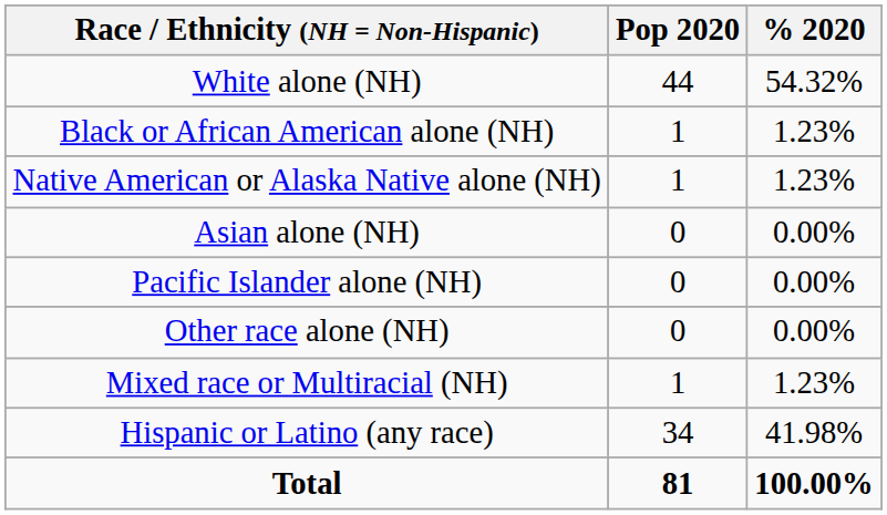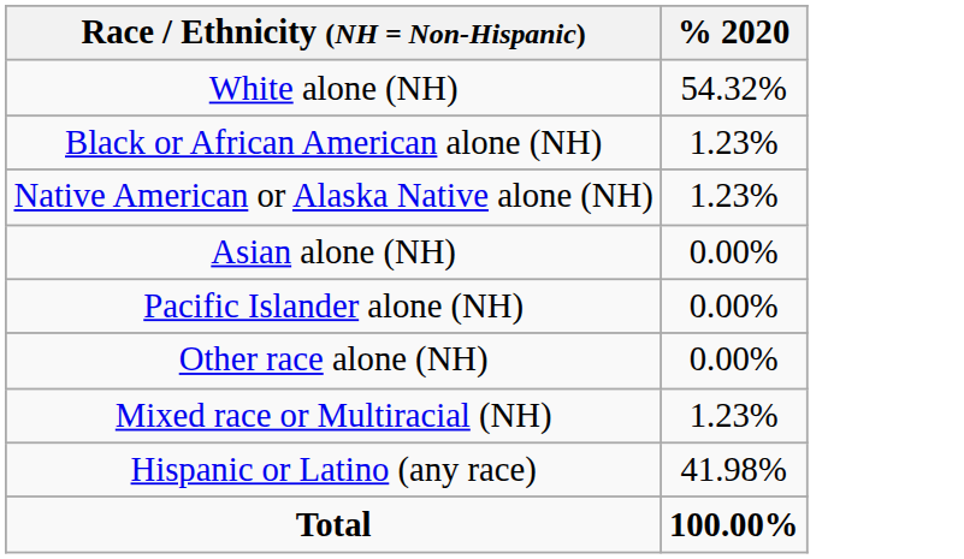 <table class="wikitable" style="text-align:center;">
 <tr>
 <th>Race / Ethnicity <small>(<em>NH = Non-Hispanic</em>)</small></th>
-<th>Pop 2020</th>
 <th>% 2020</th>
 </tr>
 <tr>
 <td><a href='#'>White</a> alone (NH)</td>
-<td>44</td>
 <td>54.32%</td>
 </tr>
 <tr>
 <td><a href='#'>Black or African American</a> alone (NH)</td>
-<td>1</td>
 <td>1.23%</td>
 </tr>
 <tr>
 <td><a href='#'>Native American</a> or <a href='#'>Alaska Native</a> alone (NH)</td>
-<td>1</td>
 <td>1.23%</td>
 </tr>
 <tr>
 <td><a href='#'>Asian</a> alone (NH)</td>
-<td>0</td>
 <td>0.00%</td>
 </tr>
 <tr>
 <td><a href='#'>Pacific Islander</a> alone (NH)</td>
-<td>0</td>
 <td>0.00%</td>
 </tr>
 <tr>
 <td><a href='#'>Other race</a> alone (NH)</td>
-<td>0</td>
 <td>0.00%</td>
 </tr>
 <tr>
 <td><a href='#'>Mixed race or Multiracial</a> (NH)</td>
-<td>1</td>
 <td>1.23%</td>
 </tr>
 <tr>
 <td><a href='#'>Hispanic or Latino</a> (any race)</td>
-<td>34</td>
 <td>41.98%</td>
 </tr>
 <tr>
 <td><strong>Total</strong></td>
-<td><strong>81</strong></td>
 <td><strong>100.00%</strong></td>
 </tr>
 </table>
